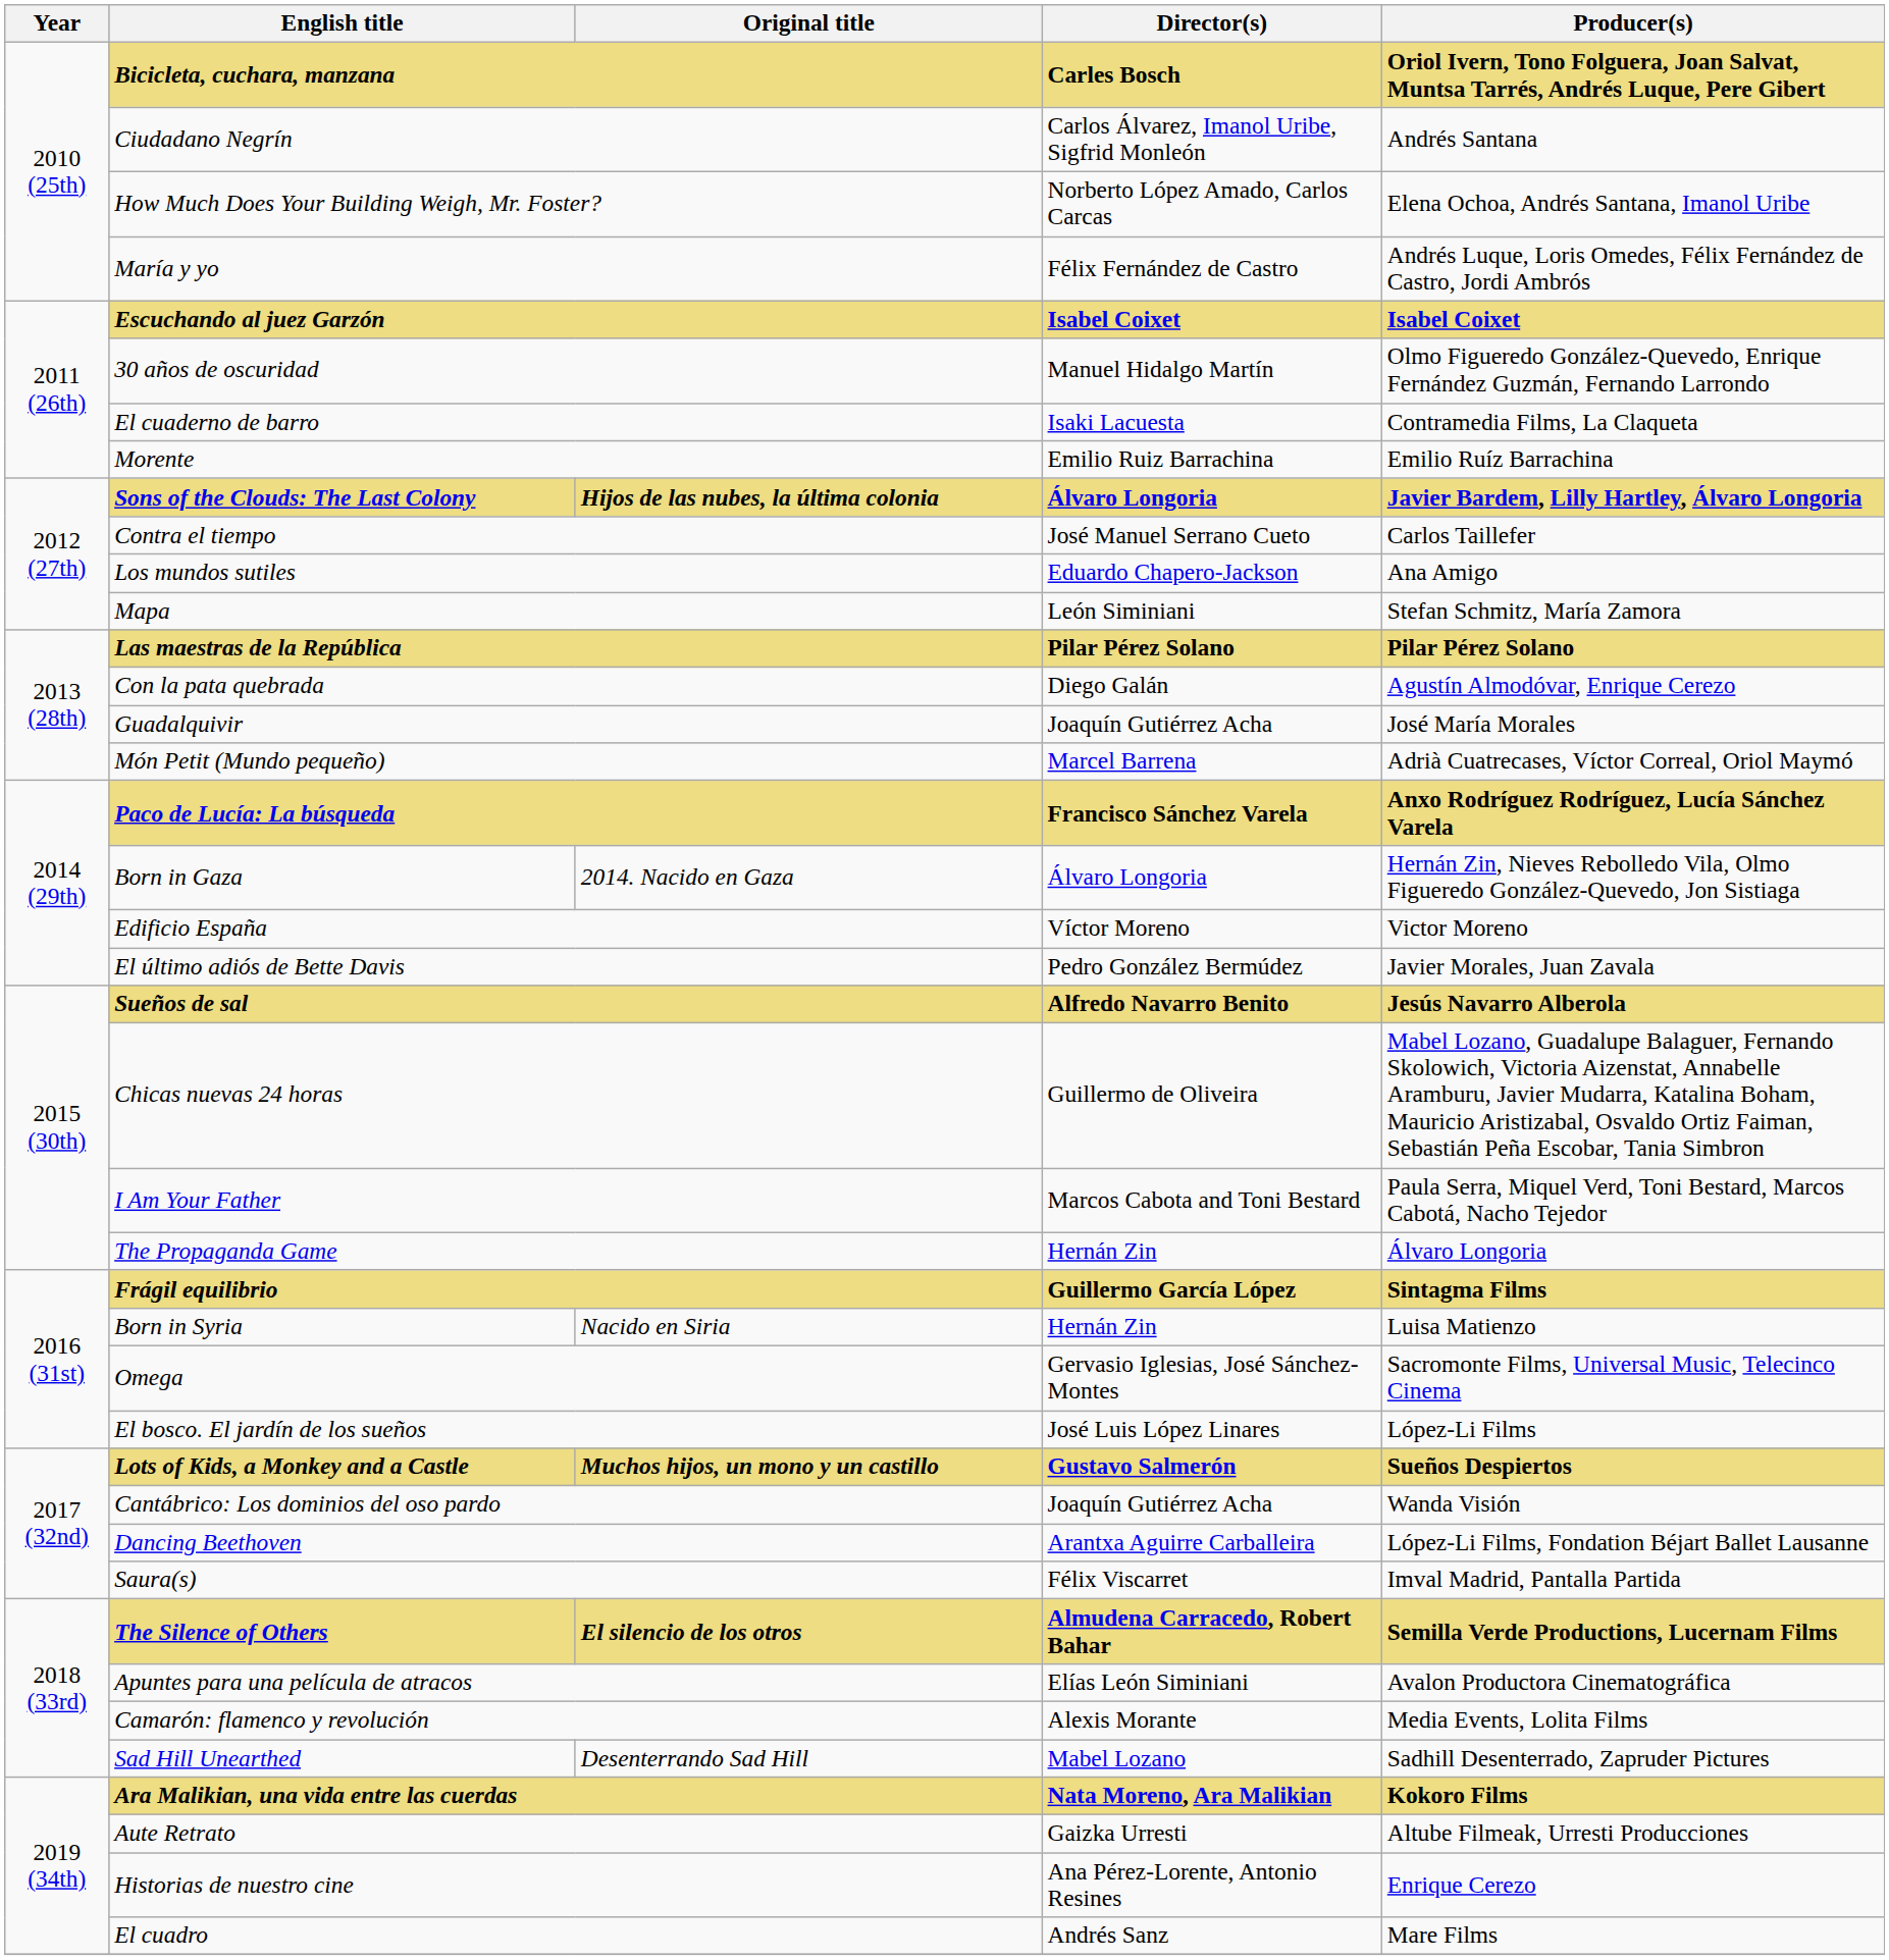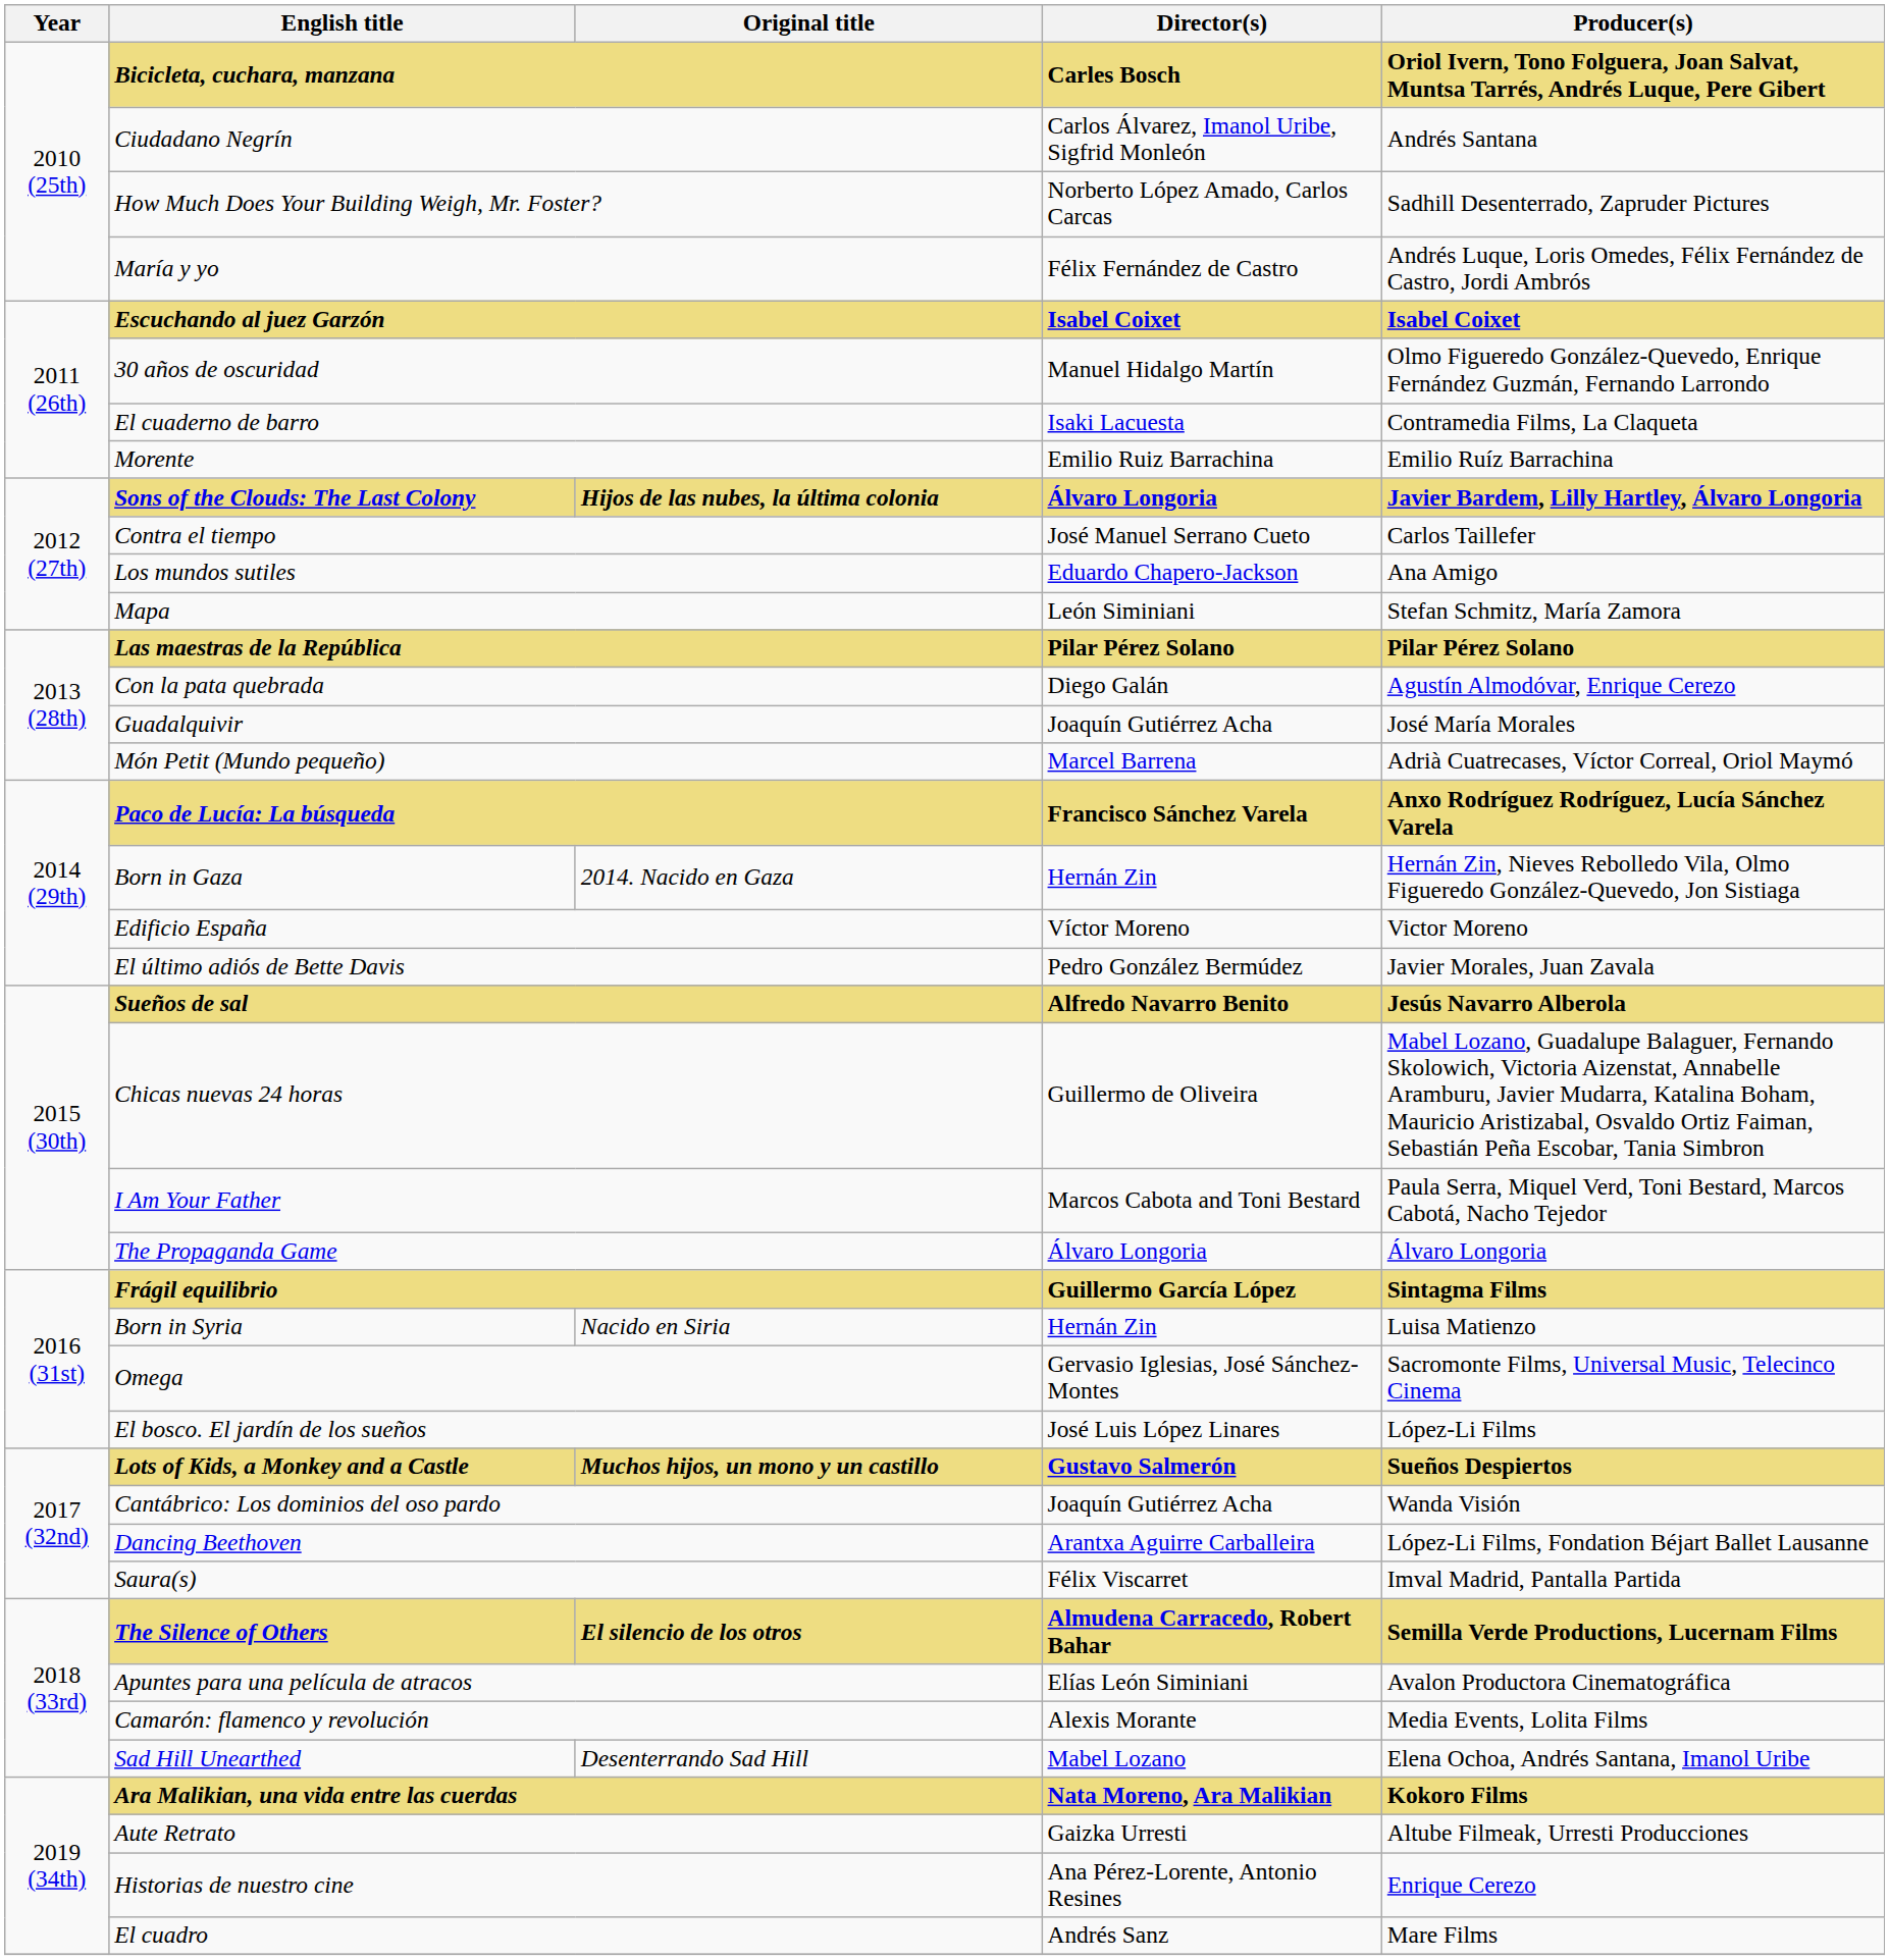 <table class="wikitable sortable" width="100%" cellpadding="5">
 <tr>
 <th width="50">Year</th>
 <th width="250">English title</th>
 <th width="250">Original title</th>
 <th width="180">Director(s)</th>
 <th width="270">Producer(s)</th>
 </tr>
 <tr>
 <td rowspan="4" style="text-align:center;">2010<br><a href='#'>(25th)</a><br></td>
 <td colspan="2" style="background:#eedd82;"><strong><em>Bicicleta, cuchara, manzana</em></strong></td>
 <td style="background:#eedd82;"><strong>Carles Bosch</strong></td>
 <td style="background:#eedd82;"><strong>Oriol Ivern, Tono Folguera, Joan Salvat, Muntsa Tarrés, Andrés Luque, Pere Gibert</strong></td>
 </tr>
 <tr>
 <td colspan="2"><em>Ciudadano Negrín</em></td>
 <td>Carlos Álvarez, <a href='#'>Imanol Uribe</a>, Sigfrid Monleón</td>
 <td>Andrés Santana</td>
 </tr>
 <tr>
 <td colspan="2"><em>How Much Does Your Building Weigh, Mr. Foster?</em></td>
 <td>Norberto López Amado, Carlos Carcas</td>
-<td>Elena Ochoa, Andrés Santana, <a href='#'>Imanol Uribe</a></td>
+<td>Sadhill Desenterrado, Zapruder Pictures</td>
 </tr>
 <tr>
 <td colspan="2"><em>María y yo</em></td>
 <td>Félix Fernández de Castro</td>
 <td>Andrés Luque, Loris Omedes, Félix Fernández de Castro, Jordi Ambrós</td>
 </tr>
 <tr>
 <td rowspan="4" style="text-align:center;">2011<br><a href='#'>(26th)</a><br></td>
 <td colspan="2" style="background:#eedd82;"><strong><em>Escuchando al juez Garzón</em></strong></td>
 <td style="background:#eedd82;"><strong><a href='#'>Isabel Coixet</a></strong></td>
 <td style="background:#eedd82;"><strong><a href='#'>Isabel Coixet</a></strong></td>
 </tr>
 <tr>
 <td colspan="2"><em>30 años de oscuridad</em></td>
 <td>Manuel Hidalgo Martín</td>
 <td>Olmo Figueredo González-Quevedo, Enrique Fernández Guzmán, Fernando Larrondo</td>
 </tr>
 <tr>
 <td colspan="2"><em>El cuaderno de barro</em></td>
 <td><a href='#'>Isaki Lacuesta</a></td>
 <td>Contramedia Films, La Claqueta</td>
 </tr>
 <tr>
 <td colspan="2"><em>Morente</em></td>
 <td>Emilio Ruiz Barrachina</td>
 <td>Emilio Ruíz Barrachina</td>
 </tr>
 <tr>
 <td rowspan="4" style="text-align:center;">2012<br><a href='#'>(27th)</a><br></td>
 <td style="background:#eedd82;"><strong><em><a href='#'>Sons of the Clouds: The Last Colony</a></em></strong></td>
 <td style="background:#eedd82;"><strong><em>Hijos de las nubes, la última colonia</em></strong></td>
 <td style="background:#eedd82;"><strong><a href='#'>Álvaro Longoria</a></strong></td>
 <td style="background:#eedd82;"><strong><a href='#'>Javier Bardem</a>, <a href='#'>Lilly Hartley</a>, <a href='#'>Álvaro Longoria</a></strong></td>
 </tr>
 <tr>
 <td colspan="2"><em>Contra el tiempo</em></td>
 <td>José Manuel Serrano Cueto</td>
 <td>Carlos Taillefer</td>
 </tr>
 <tr>
 <td colspan="2"><em>Los mundos sutiles</em></td>
 <td><a href='#'>Eduardo Chapero-Jackson</a></td>
 <td>Ana Amigo</td>
 </tr>
 <tr>
 <td colspan="2"><em>Mapa</em></td>
 <td>León Siminiani</td>
 <td>Stefan Schmitz, María Zamora</td>
 </tr>
 <tr>
 <td rowspan="4" style="text-align:center;">2013<br><a href='#'>(28th)</a><br></td>
 <td colspan="2" style="background:#eedd82;"><strong><em>Las maestras de la República</em></strong></td>
 <td style="background:#eedd82;"><strong>Pilar Pérez Solano</strong></td>
 <td style="background:#eedd82;"><strong>Pilar Pérez Solano</strong></td>
 </tr>
 <tr>
 <td colspan="2"><em>Con la pata quebrada</em></td>
 <td>Diego Galán</td>
 <td><a href='#'>Agustín Almodóvar</a>, <a href='#'>Enrique Cerezo</a></td>
 </tr>
 <tr>
 <td colspan="2"><em>Guadalquivir</em></td>
 <td>Joaquín Gutiérrez Acha</td>
 <td>José María Morales</td>
 </tr>
 <tr>
 <td colspan="2"><em>Món Petit (Mundo pequeño)</em></td>
 <td><a href='#'>Marcel Barrena</a></td>
 <td>Adrià Cuatrecases, Víctor Correal, Oriol Maymó</td>
 </tr>
 <tr>
 <td rowspan="4" style="text-align:center;">2014<br><a href='#'>(29th)</a><br></td>
 <td colspan="2" style="background:#eedd82;"><strong><em><a href='#'>Paco de Lucía: La búsqueda</a></em></strong></td>
 <td style="background:#eedd82;"><strong>Francisco Sánchez Varela</strong></td>
 <td style="background:#eedd82;"><strong>Anxo Rodríguez Rodríguez, Lucía Sánchez Varela</strong></td>
 </tr>
 <tr>
 <td><em>Born in Gaza</em></td>
 <td><em>2014. Nacido en Gaza</em></td>
-<td><a href='#'>Álvaro Longoria</a></td>
+<td><a href='#'>Hernán Zin</a></td>
 <td><a href='#'>Hernán Zin</a>, Nieves Rebolledo Vila, Olmo Figueredo González-Quevedo, Jon Sistiaga</td>
 </tr>
 <tr>
 <td colspan="2"><em>Edificio España</em></td>
 <td>Víctor Moreno</td>
 <td>Victor Moreno</td>
 </tr>
 <tr>
 <td colspan="2"><em>El último adiós de Bette Davis</em></td>
 <td>Pedro González Bermúdez</td>
 <td>Javier Morales, Juan Zavala</td>
 </tr>
 <tr>
 <td rowspan="4" style="text-align:center;">2015<br><a href='#'>(30th)</a><br></td>
 <td colspan="2" style="background:#eedd82;"><strong><em>Sueños de sal</em></strong></td>
 <td style="background:#eedd82;"><strong>Alfredo Navarro Benito</strong></td>
 <td style="background:#eedd82;"><strong>Jesús Navarro Alberola</strong></td>
 </tr>
 <tr>
 <td colspan="2"><em>Chicas nuevas 24 horas</em></td>
 <td>Guillermo de Oliveira</td>
 <td><a href='#'>Mabel Lozano</a>, Guadalupe Balaguer, Fernando Skolowich, Victoria Aizenstat, Annabelle Aramburu, Javier Mudarra, Katalina Boham, Mauricio Aristizabal, Osvaldo Ortiz Faiman, Sebastián Peña Escobar, Tania Simbron</td>
 </tr>
 <tr>
 <td colspan="2"><em><a href='#'>I Am Your Father</a></em></td>
 <td>Marcos Cabota and Toni Bestard</td>
 <td>Paula Serra, Miquel Verd, Toni Bestard, Marcos Cabotá, Nacho Tejedor</td>
 </tr>
 <tr>
 <td colspan="2"><em><a href='#'>The Propaganda Game</a></em></td>
-<td><a href='#'>Hernán Zin</a></td>
+<td><a href='#'>Álvaro Longoria</a></td>
 <td><a href='#'>Álvaro Longoria</a></td>
 </tr>
 <tr>
 <td rowspan="4" style="text-align:center;">2016<br><a href='#'>(31st)</a><br></td>
 <td colspan="2" style="background:#eedd82;"><strong><em>Frágil equilibrio</em></strong></td>
 <td style="background:#eedd82;"><strong>Guillermo García López</strong></td>
 <td style="background:#eedd82;"><strong>Sintagma Films</strong></td>
 </tr>
 <tr>
 <td><em>Born in Syria</em></td>
 <td><em>Nacido en Siria</em></td>
 <td><a href='#'>Hernán Zin</a></td>
 <td>Luisa Matienzo</td>
 </tr>
 <tr>
 <td colspan="2"><em>Omega</em></td>
 <td>Gervasio Iglesias, José Sánchez-Montes</td>
 <td>Sacromonte Films, <a href='#'>Universal Music</a>, <a href='#'>Telecinco Cinema</a></td>
 </tr>
 <tr>
 <td colspan="2"><em>El bosco. El jardín de los sueños</em></td>
 <td>José Luis López Linares</td>
 <td>López-Li Films</td>
 </tr>
 <tr>
 <td rowspan="4" style="text-align:center;">2017<br><a href='#'>(32nd)</a><br></td>
 <td style="background:#eedd82;"><strong><em>Lots of Kids, a Monkey and a Castle</em></strong></td>
 <td style="background:#eedd82;"><strong><em>Muchos hijos, un mono y un castillo</em></strong></td>
 <td style="background:#eedd82;"><strong><a href='#'>Gustavo Salmerón</a></strong></td>
 <td style="background:#eedd82;"><strong>Sueños Despiertos</strong></td>
 </tr>
 <tr>
 <td colspan="2"><em>Cantábrico: Los dominios del oso pardo</em></td>
 <td>Joaquín Gutiérrez Acha</td>
 <td>Wanda Visión</td>
 </tr>
 <tr>
 <td colspan="2"><em><a href='#'>Dancing Beethoven</a></em></td>
 <td><a href='#'>Arantxa Aguirre Carballeira</a></td>
 <td>López-Li Films, Fondation Béjart Ballet Lausanne</td>
 </tr>
 <tr>
 <td colspan="2"><em>Saura(s)</em></td>
 <td>Félix Viscarret</td>
 <td>Imval Madrid, Pantalla Partida</td>
 </tr>
 <tr>
 <td rowspan="4" style="text-align:center;">2018<br><a href='#'>(33rd)</a><br></td>
 <td style="background:#eedd82;"><strong><em><a href='#'>The Silence of Others</a></em></strong></td>
 <td style="background:#eedd82;"><strong><em>El silencio de los otros</em></strong></td>
 <td style="background:#eedd82;"><strong><a href='#'>Almudena Carracedo</a>, Robert Bahar</strong></td>
 <td style="background:#eedd82;"><strong>Semilla Verde Productions, Lucernam Films</strong></td>
 </tr>
 <tr>
 <td colspan="2"><em>Apuntes para una película de atracos</em></td>
 <td>Elías León Siminiani</td>
 <td>Avalon Productora Cinematográfica</td>
 </tr>
 <tr>
 <td colspan="2"><em>Camarón: flamenco y revolución</em></td>
 <td>Alexis Morante</td>
 <td>Media Events, Lolita Films</td>
 </tr>
 <tr>
 <td><em><a href='#'>Sad Hill Unearthed</a></em></td>
 <td><em>Desenterrando Sad Hill</em></td>
 <td><a href='#'>Mabel Lozano</a></td>
-<td>Sadhill Desenterrado, Zapruder Pictures</td>
+<td>Elena Ochoa, Andrés Santana, <a href='#'>Imanol Uribe</a></td>
 </tr>
 <tr>
 <td rowspan="4" style="text-align:center;">2019<br><a href='#'>(34th)</a><br></td>
 <td colspan="2" style="background:#eedd82;"><strong><em>Ara Malikian, una vida entre las cuerdas</em></strong></td>
 <td style="background:#eedd82;"><strong><a href='#'>Nata Moreno</a>, <a href='#'>Ara Malikian</a></strong></td>
 <td style="background:#eedd82;"><strong>Kokoro Films</strong></td>
 </tr>
 <tr>
 <td colspan="2"><em>Aute Retrato</em></td>
 <td>Gaizka Urresti</td>
 <td>Altube Filmeak, Urresti Producciones</td>
 </tr>
 <tr>
 <td colspan="2"><em>Historias de nuestro cine</em></td>
 <td>Ana Pérez-Lorente, Antonio Resines</td>
 <td><a href='#'>Enrique Cerezo</a></td>
 </tr>
 <tr>
 <td colspan="2"><em>El cuadro</em></td>
 <td>Andrés Sanz</td>
 <td>Mare Films</td>
 </tr>
 <tr>
 </tr>
 </table>
